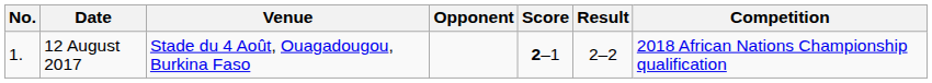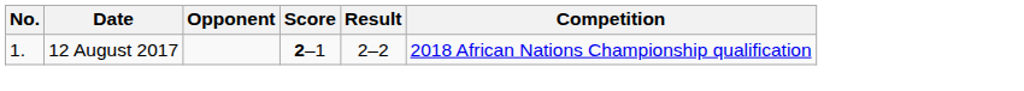 <table class="wikitable" style="font-size:100%;">
 <tr>
 <th>No.</th>
 <th>Date</th>
-<th>Venue</th>
 <th>Opponent</th>
 <th>Score</th>
 <th>Result</th>
 <th>Competition</th>
 </tr>
 <tr>
 <td>1.</td>
 <td>12 August 2017</td>
-<td><a href='#'>Stade du 4 Août</a>, <a href='#'>Ouagadougou</a>, <a href='#'>Burkina Faso</a></td>
 <td></td>
 <td align=center><strong>2</strong>–1</td>
 <td align=center>2–2</td>
 <td><a href='#'>2018 African Nations Championship qualification</a></td>
 </tr>
 </table>
